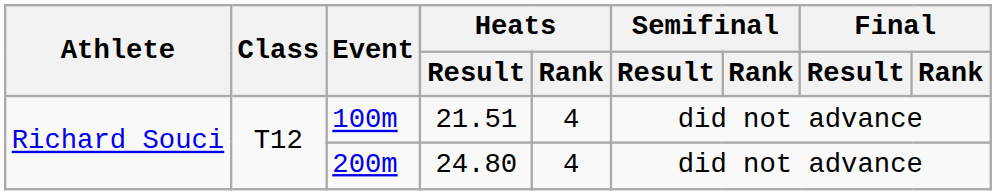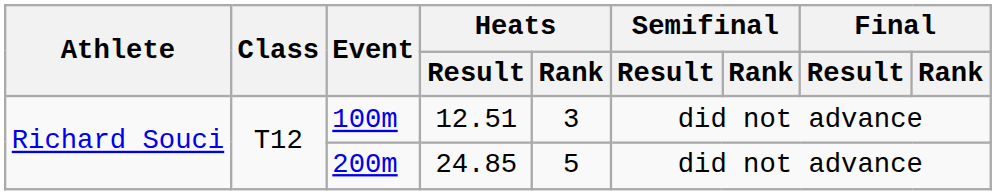 <table class=wikitable style="font-size:90%">
 <tr>
 <th rowspan="2">Athlete</th>
 <th rowspan="2">Class</th>
 <th rowspan="2">Event</th>
 <th colspan="2">Heats</th>
 <th colspan="2">Semifinal</th>
 <th colspan="2">Final</th>
 </tr>
 <tr>
 <th>Result</th>
 <th>Rank</th>
 <th>Result</th>
 <th>Rank</th>
 <th>Result</th>
 <th>Rank</th>
 </tr>
 <tr>
 <td rowspan="2"><a href='#'>Richard Souci</a></td>
 <td rowspan="2" style="text-align:center;">T12</td>
 <td><a href='#'>100m</a></td>
-<td style="text-align:center;">21.51</td>
-<td style="text-align:center;">4</td>
+<td style="text-align:center;">12.51</td>
+<td style="text-align:center;">3</td>
 <td style="text-align:center;" colspan="4">did not advance</td>
 </tr>
 <tr>
 <td><a href='#'>200m</a></td>
-<td style="text-align:center;">24.80</td>
-<td style="text-align:center;">4</td>
+<td style="text-align:center;">24.85</td>
+<td style="text-align:center;">5</td>
 <td style="text-align:center;" colspan="4">did not advance</td>
 </tr>
 </table>
